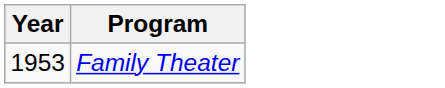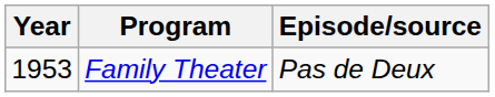 <table class="wikitable">
 <tr>
 <th>Year</th>
 <th>Program</th>
+<th>Episode/source</th>
 </tr>
 <tr>
 <td>1953</td>
 <td><em><a href='#'>Family Theater</a></em></td>
+<td><em>Pas de Deux</em></td>
 </tr>
 </table>
